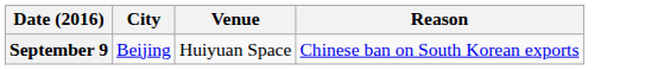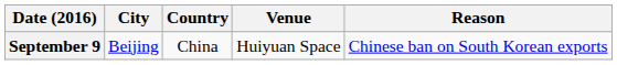 <table class="wikitable plainrowheaders" style="text-align:center;">
 <tr>
 <th scope="col">Date (2016)</th>
 <th scope="col">City</th>
+<th scope="col">Country</th>
 <th scope="col">Venue</th>
 <th scope="col">Reason</th>
 </tr>
 <tr>
 <th scope="row">September 9</th>
 <td><a href='#'>Beijing</a></td>
+<td>China</td>
 <td>Huiyuan Space</td>
 <td><a href='#'>Chinese ban on South Korean exports</a></td>
 </tr>
 </table>
